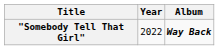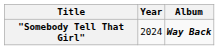 <table class="wikitable plainrowheaders" style="text-align:center;">
 <tr>
 <th scope="col" style="width:14em;">Title</th>
 <th scope="col">Year</th>
 <th scope="col">Album</th>
 </tr>
 <tr>
 <th scope="row">"Somebody Tell That Girl"<br></th>
-<td>2022</td>
+<td>2024</td>
 <td><strong><em>Way Back</em></strong></td>
 </tr>
 </table>
